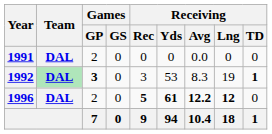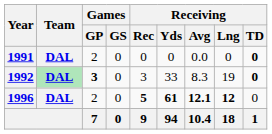 <table class="wikitable" style="text-align:center">
 <tr>
 <th rowspan="2">Year</th>
 <th rowspan="2">Team</th>
 <th colspan="2">Games</th>
 <th colspan="5">Receiving</th>
 </tr>
 <tr>
 <th>GP</th>
 <th>GS</th>
 <th>Rec</th>
 <th>Yds</th>
 <th>Avg</th>
 <th>Lng</th>
 <th>TD</th>
 </tr>
 <tr>
 <th><a href='#'>1991</a></th>
 <th><a href='#'>DAL</a></th>
 <td>2</td>
 <td>0</td>
 <td>0</td>
 <td>0</td>
 <td>0.0</td>
 <td>0</td>
-<td>0</td>
+<td><strong>0</strong></td>
 </tr>
 <tr>
 <th><a href='#'>1992</a></th>
 <th style="background:#afe6ba; width:3em;"><a href='#'>DAL</a></th>
 <td><strong>3</strong></td>
 <td>0</td>
 <td>3</td>
-<td>53</td>
+<td>33</td>
 <td>8.3</td>
 <td>19</td>
-<td><strong>1</strong></td>
+<td><strong>0</strong></td>
 </tr>
 <tr>
 <th><a href='#'>1996</a></th>
 <th><a href='#'>DAL</a></th>
 <td>2</td>
 <td>0</td>
 <td><strong>5</strong></td>
 <td><strong>61</strong></td>
-<td><strong>12.2</strong></td>
+<td><strong>12.1</strong></td>
 <td><strong>12</strong></td>
 <td>0</td>
 </tr>
 <tr>
 <th colspan="2"></th>
 <th>7</th>
 <th>0</th>
 <th>9</th>
 <th>94</th>
 <th>10.4</th>
 <th>18</th>
 <th>1</th>
 </tr>
 </table>
